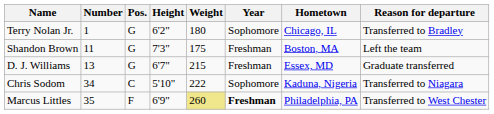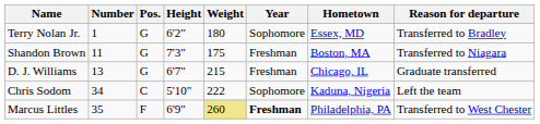 <table class="wikitable sortable" border="1">
 <tr>
 <th>Name</th>
 <th>Number</th>
 <th>Pos.</th>
 <th>Height</th>
 <th>Weight</th>
 <th>Year</th>
 <th>Hometown</th>
 <th class="unsortable">Reason for departure</th>
 </tr>
 <tr>
 <td>Terry Nolan Jr.</td>
 <td>1</td>
 <td>G</td>
 <td>6'2"</td>
 <td>180</td>
 <td>Sophomore</td>
-<td><a href='#'>Chicago, IL</a></td>
+<td><a href='#'>Essex, MD</a></td>
 <td>Transferred to <a href='#'>Bradley</a></td>
 </tr>
 <tr>
 <td>Shandon Brown</td>
 <td>11</td>
 <td>G</td>
 <td>7'3"</td>
 <td>175</td>
 <td>Freshman</td>
 <td><a href='#'>Boston, MA</a></td>
-<td>Left the team</td>
+<td>Transferred to <a href='#'>Niagara</a></td>
 </tr>
 <tr>
 <td>D. J. Williams</td>
 <td>13</td>
 <td>G</td>
 <td>6'7"</td>
 <td>215</td>
 <td>Freshman</td>
-<td><a href='#'>Essex, MD</a></td>
+<td><a href='#'>Chicago, IL</a></td>
 <td>Graduate transferred</td>
 </tr>
 <tr>
 <td>Chris Sodom</td>
 <td>34</td>
 <td>C</td>
 <td>5'10"</td>
 <td>222</td>
 <td>Sophomore</td>
 <td><a href='#'>Kaduna, Nigeria</a></td>
-<td>Transferred to <a href='#'>Niagara</a></td>
+<td>Left the team</td>
 </tr>
 <tr>
 <td>Marcus Littles</td>
 <td>35</td>
 <td>F</td>
 <td>6'9"</td>
 <td style="background: khaki;">260</td>
 <td><strong>Freshman</strong></td>
 <td><a href='#'>Philadelphia, PA</a></td>
 <td>Transferred to <a href='#'>West Chester</a></td>
 </tr>
 </table>
